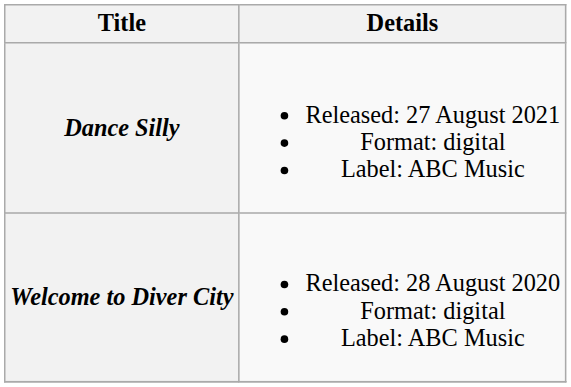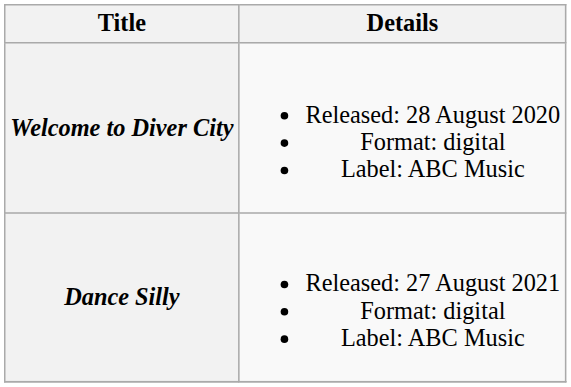 <table class="wikitable plainrowheaders" style="text-align:center;" border="1">
 <tr>
 <th>Title</th>
 <th>Details</th>
 </tr>
 <tr>
+<th scope="row"><em>Welcome to Diver City</em></th>
+<td><br><ul><li>Released: 28 August 2020</li><li>Format: digital</li><li>Label: ABC Music</li></ul></td>
+</tr>
+<tr>
 <th scope="row"><em>Dance Silly</em></th>
 <td><br><ul><li>Released: 27 August 2021</li><li>Format: digital</li><li>Label: ABC Music</li></ul></td>
 </tr>
 <tr>
-<th scope="row"><em>Welcome to Diver City</em></th>
-<td><br><ul><li>Released: 28 August 2020</li><li>Format: digital</li><li>Label: ABC Music</li></ul></td>
-</tr>
-<tr>
 </tr>
 </table>
